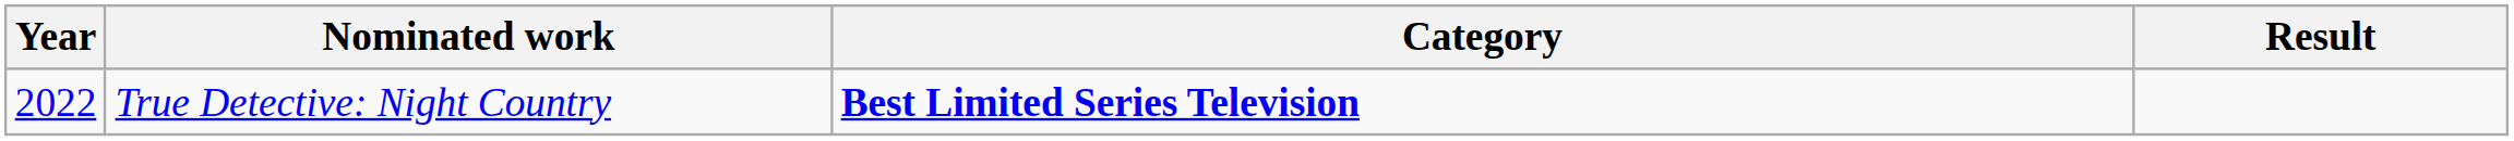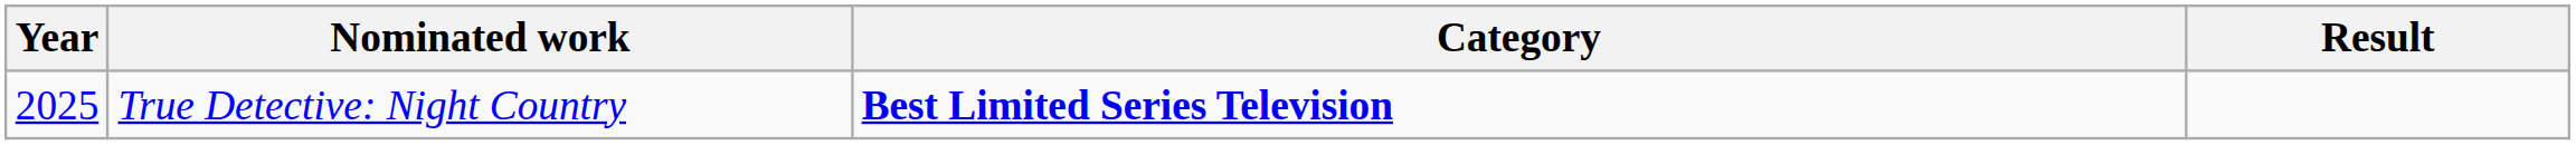 <table class=wikitable>
 <tr>
 <th width=4%>Year</th>
 <th width=29%>Nominated work</th>
 <th width=52%>Category</th>
 <th width=15%>Result</th>
 </tr>
 <tr>
-<td align=center><a href='#'>2022</a></td>
+<td align=center><a href='#'>2025</a></td>
 <td><em><a href='#'>True Detective: Night Country</a></em></td>
 <td><strong><a href='#'>Best Limited Series Television</a></strong></td>
 <td></td>
 </tr>
 </table>
